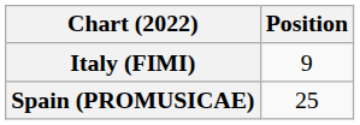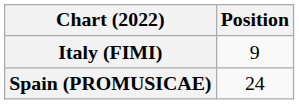 <table class="wikitable sortable plainrowheaders" style="text-align:center">
 <tr>
 <th>Chart (2022)</th>
 <th>Position</th>
 </tr>
 <tr>
 <th scope="row">Italy (FIMI)</th>
 <td>9</td>
 </tr>
 <tr>
 <th scope="row">Spain (PROMUSICAE)</th>
-<td>25</td>
+<td>24</td>
 </tr>
 </table>
